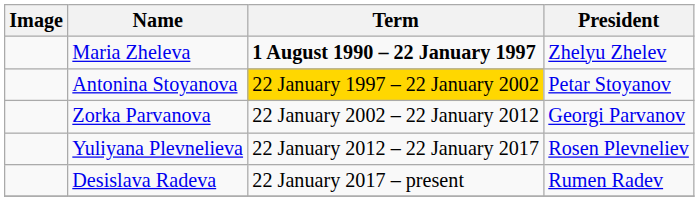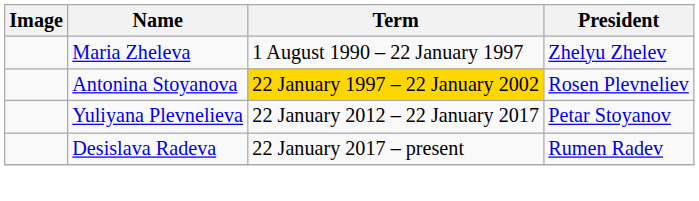 <table class="wikitable">
 <tr>
 <th>Image</th>
 <th>Name</th>
 <th>Term</th>
 <th>President</th>
 </tr>
 <tr>
 <td></td>
 <td><a href='#'>Maria Zheleva</a></td>
-<td><strong>1 August 1990 – 22 January 1997</strong></td>
+<td>1 August 1990 – 22 January 1997</td>
 <td><a href='#'>Zhelyu Zhelev</a></td>
 </tr>
 <tr>
 <td></td>
 <td><a href='#'>Antonina Stoyanova</a></td>
 <td style="background: gold;">22 January 1997 – 22 January 2002</td>
-<td><a href='#'>Petar Stoyanov</a></td>
-</tr>
-<tr>
-<td></td>
-<td><a href='#'>Zorka Parvanova</a></td>
-<td>22 January 2002 – 22 January 2012</td>
-<td><a href='#'>Georgi Parvanov</a></td>
+<td><a href='#'>Rosen Plevneliev</a></td>
 </tr>
 <tr>
 <td></td>
 <td><a href='#'>Yuliyana Plevnelieva</a></td>
 <td>22 January 2012 – 22 January 2017</td>
-<td><a href='#'>Rosen Plevneliev</a></td>
+<td><a href='#'>Petar Stoyanov</a></td>
 </tr>
 <tr>
 <td></td>
 <td><a href='#'>Desislava Radeva</a></td>
 <td>22 January 2017 – present</td>
 <td><a href='#'>Rumen Radev</a></td>
 </tr>
 <tr>
 </tr>
 </table>
